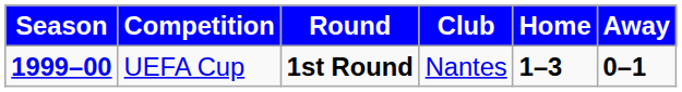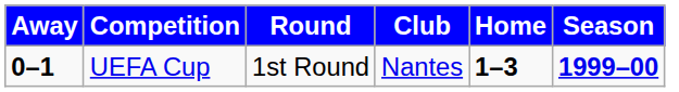 <table class="wikitable" style="text-align: left; font-size:95%">
 <tr style="background:#ccf;">
-<th style="color:#FFFFFF; background:#0000FF;">Season</th>
+<th style="color:#FFFFFF; background:#0000FF;">Away</th>
 <th style="color:#FFFFFF; background:#0000FF;">Competition</th>
 <th style="color:#FFFFFF; background:#0000FF;">Round</th>
 <th style="color:#FFFFFF; background:#0000FF;">Club</th>
 <th style="color:#FFFFFF; background:#0000FF;">Home</th>
-<th style="color:#FFFFFF; background:#0000FF;">Away</th>
+<th style="color:#FFFFFF; background:#0000FF;">Season</th>
 </tr>
 <tr>
-<td><strong><a href='#'>1999–00</a></strong></td>
+<td><strong>0–1</strong></td>
 <td><a href='#'>UEFA Cup</a></td>
-<td><strong>1st Round</strong></td>
+<td>1st Round</td>
 <td> <a href='#'>Nantes</a></td>
 <td><strong>1–3</strong></td>
-<td><strong>0–1</strong></td>
+<td><strong><a href='#'>1999–00</a></strong></td>
 </tr>
 </table>
